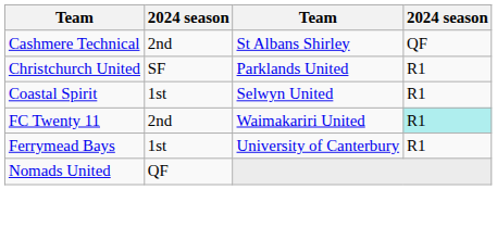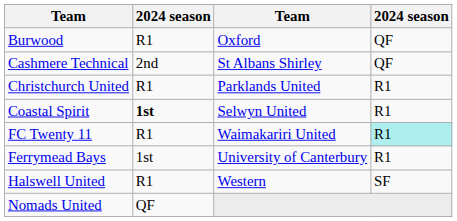 <table class="wikitable sortable col2center col4center">
 <tr>
 <th>Team</th>
 <th>2024 season</th>
 <th>Team</th>
 <th>2024 season</th>
+</tr>
+<tr>
+<td><a href='#'>Burwood</a></td>
+<td>R1</td>
+<td><a href='#'>Oxford</a></td>
+<td>QF</td>
 </tr>
 <tr>
 <td><a href='#'>Cashmere Technical</a></td>
 <td>2nd</td>
 <td><a href='#'>St Albans Shirley</a></td>
 <td>QF</td>
 </tr>
 <tr>
 <td><a href='#'>Christchurch United</a></td>
-<td>SF</td>
+<td>R1</td>
 <td><a href='#'>Parklands United</a></td>
 <td>R1</td>
 </tr>
 <tr>
 <td><a href='#'>Coastal Spirit</a></td>
-<td>1st</td>
+<td><strong>1st</strong></td>
 <td><a href='#'>Selwyn United</a></td>
 <td>R1</td>
 </tr>
 <tr>
 <td><a href='#'>FC Twenty 11</a></td>
-<td>2nd</td>
+<td>R1</td>
 <td><a href='#'>Waimakariri United</a></td>
 <td style="background: paleturquoise;">R1</td>
 </tr>
 <tr>
 <td><a href='#'>Ferrymead Bays</a></td>
 <td>1st</td>
 <td><a href='#'>University of Canterbury</a></td>
 <td>R1</td>
 </tr>
 <tr>
+<td><a href='#'>Halswell United</a></td>
+<td>R1</td>
+<td><a href='#'>Western</a></td>
+<td>SF</td>
+</tr>
+<tr>
 <td><a href='#'>Nomads United</a></td>
 <td>QF</td>
 <td colspan=2 style="background: #ececec;"></td>
 </tr>
 </table>
